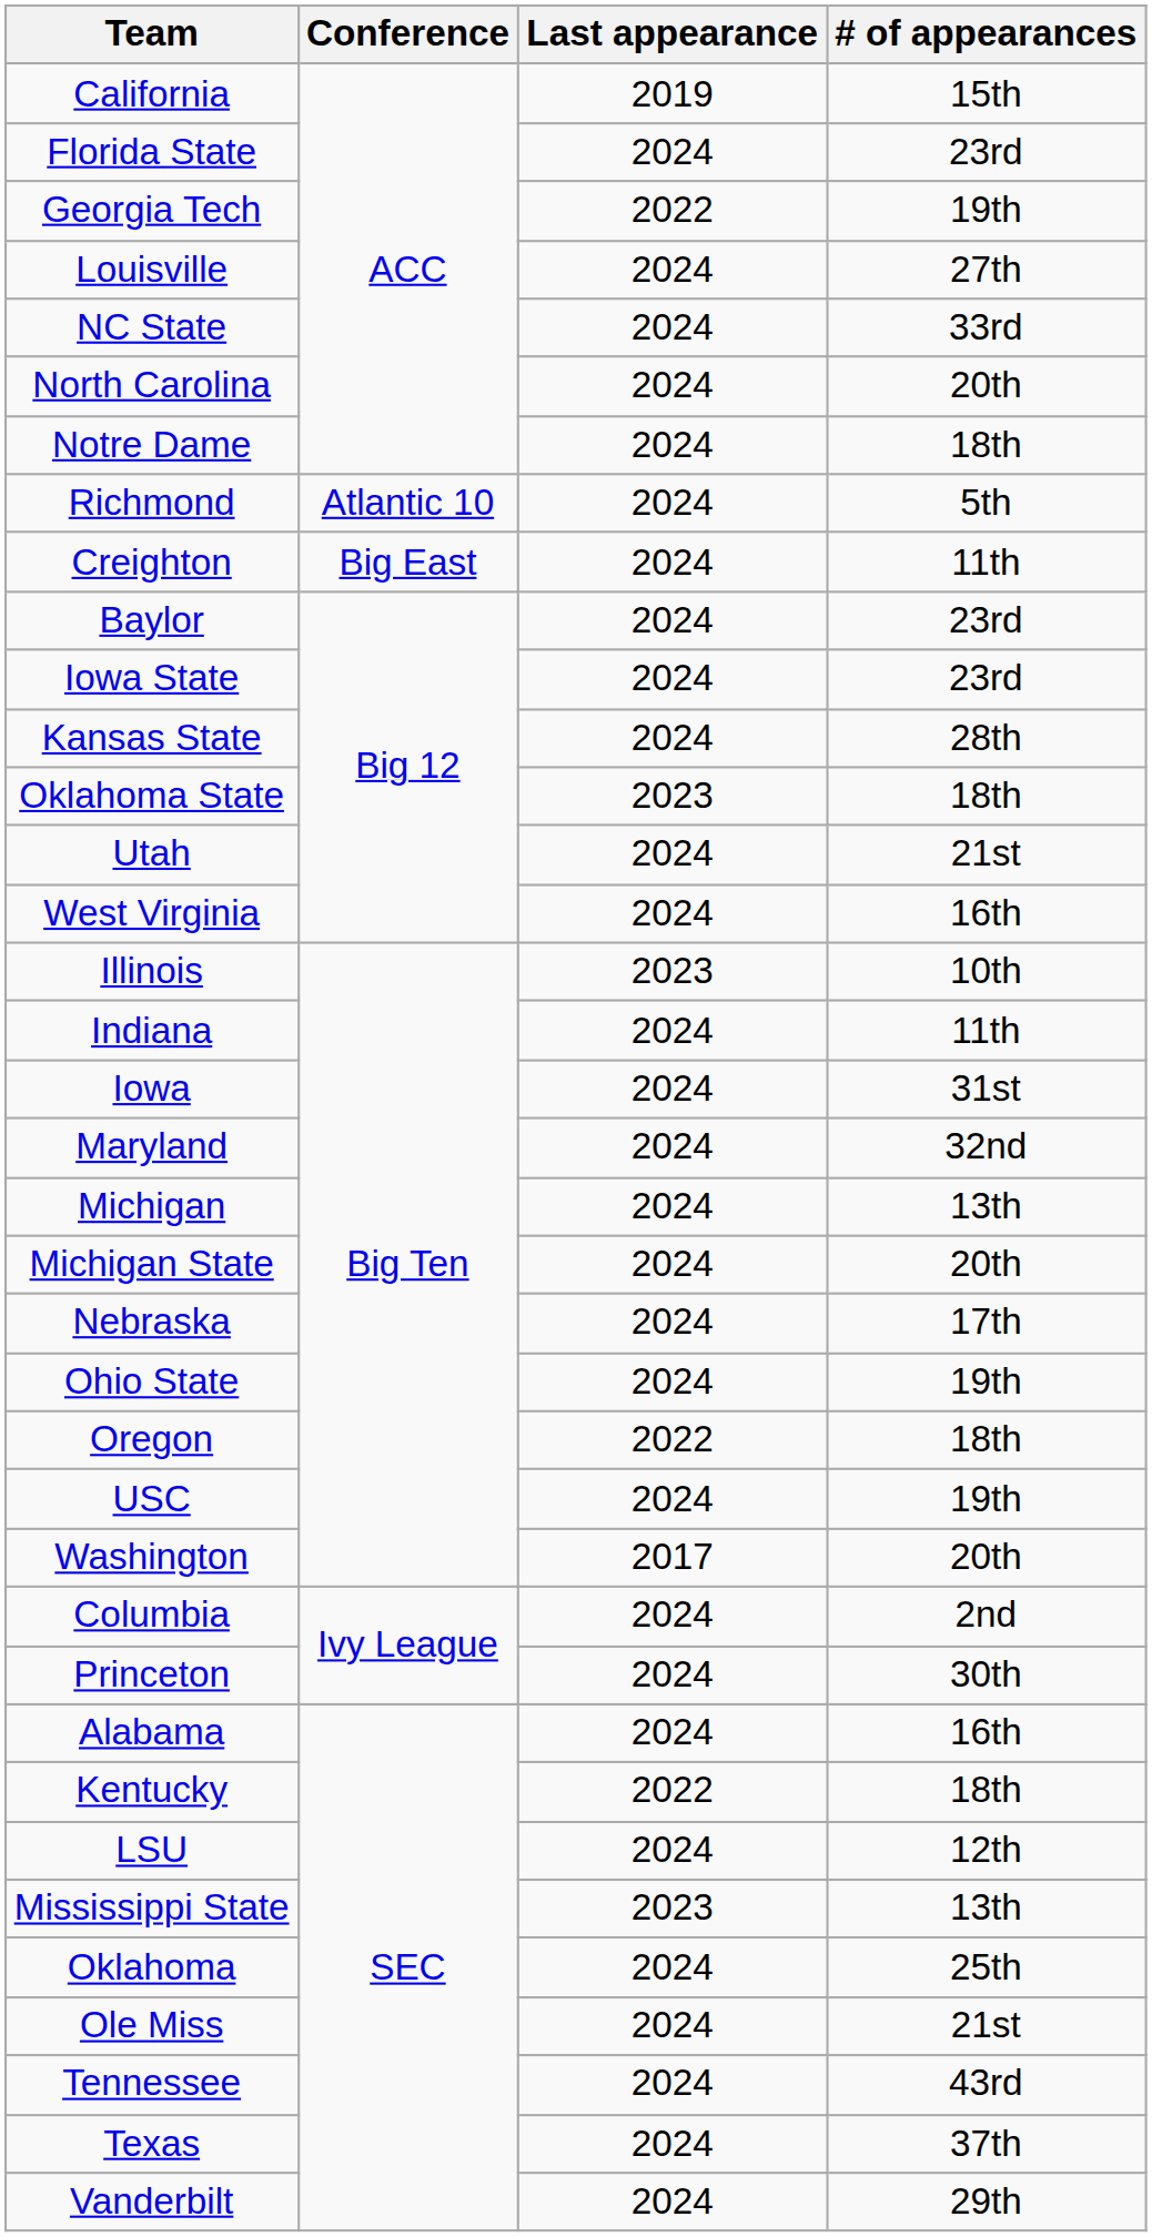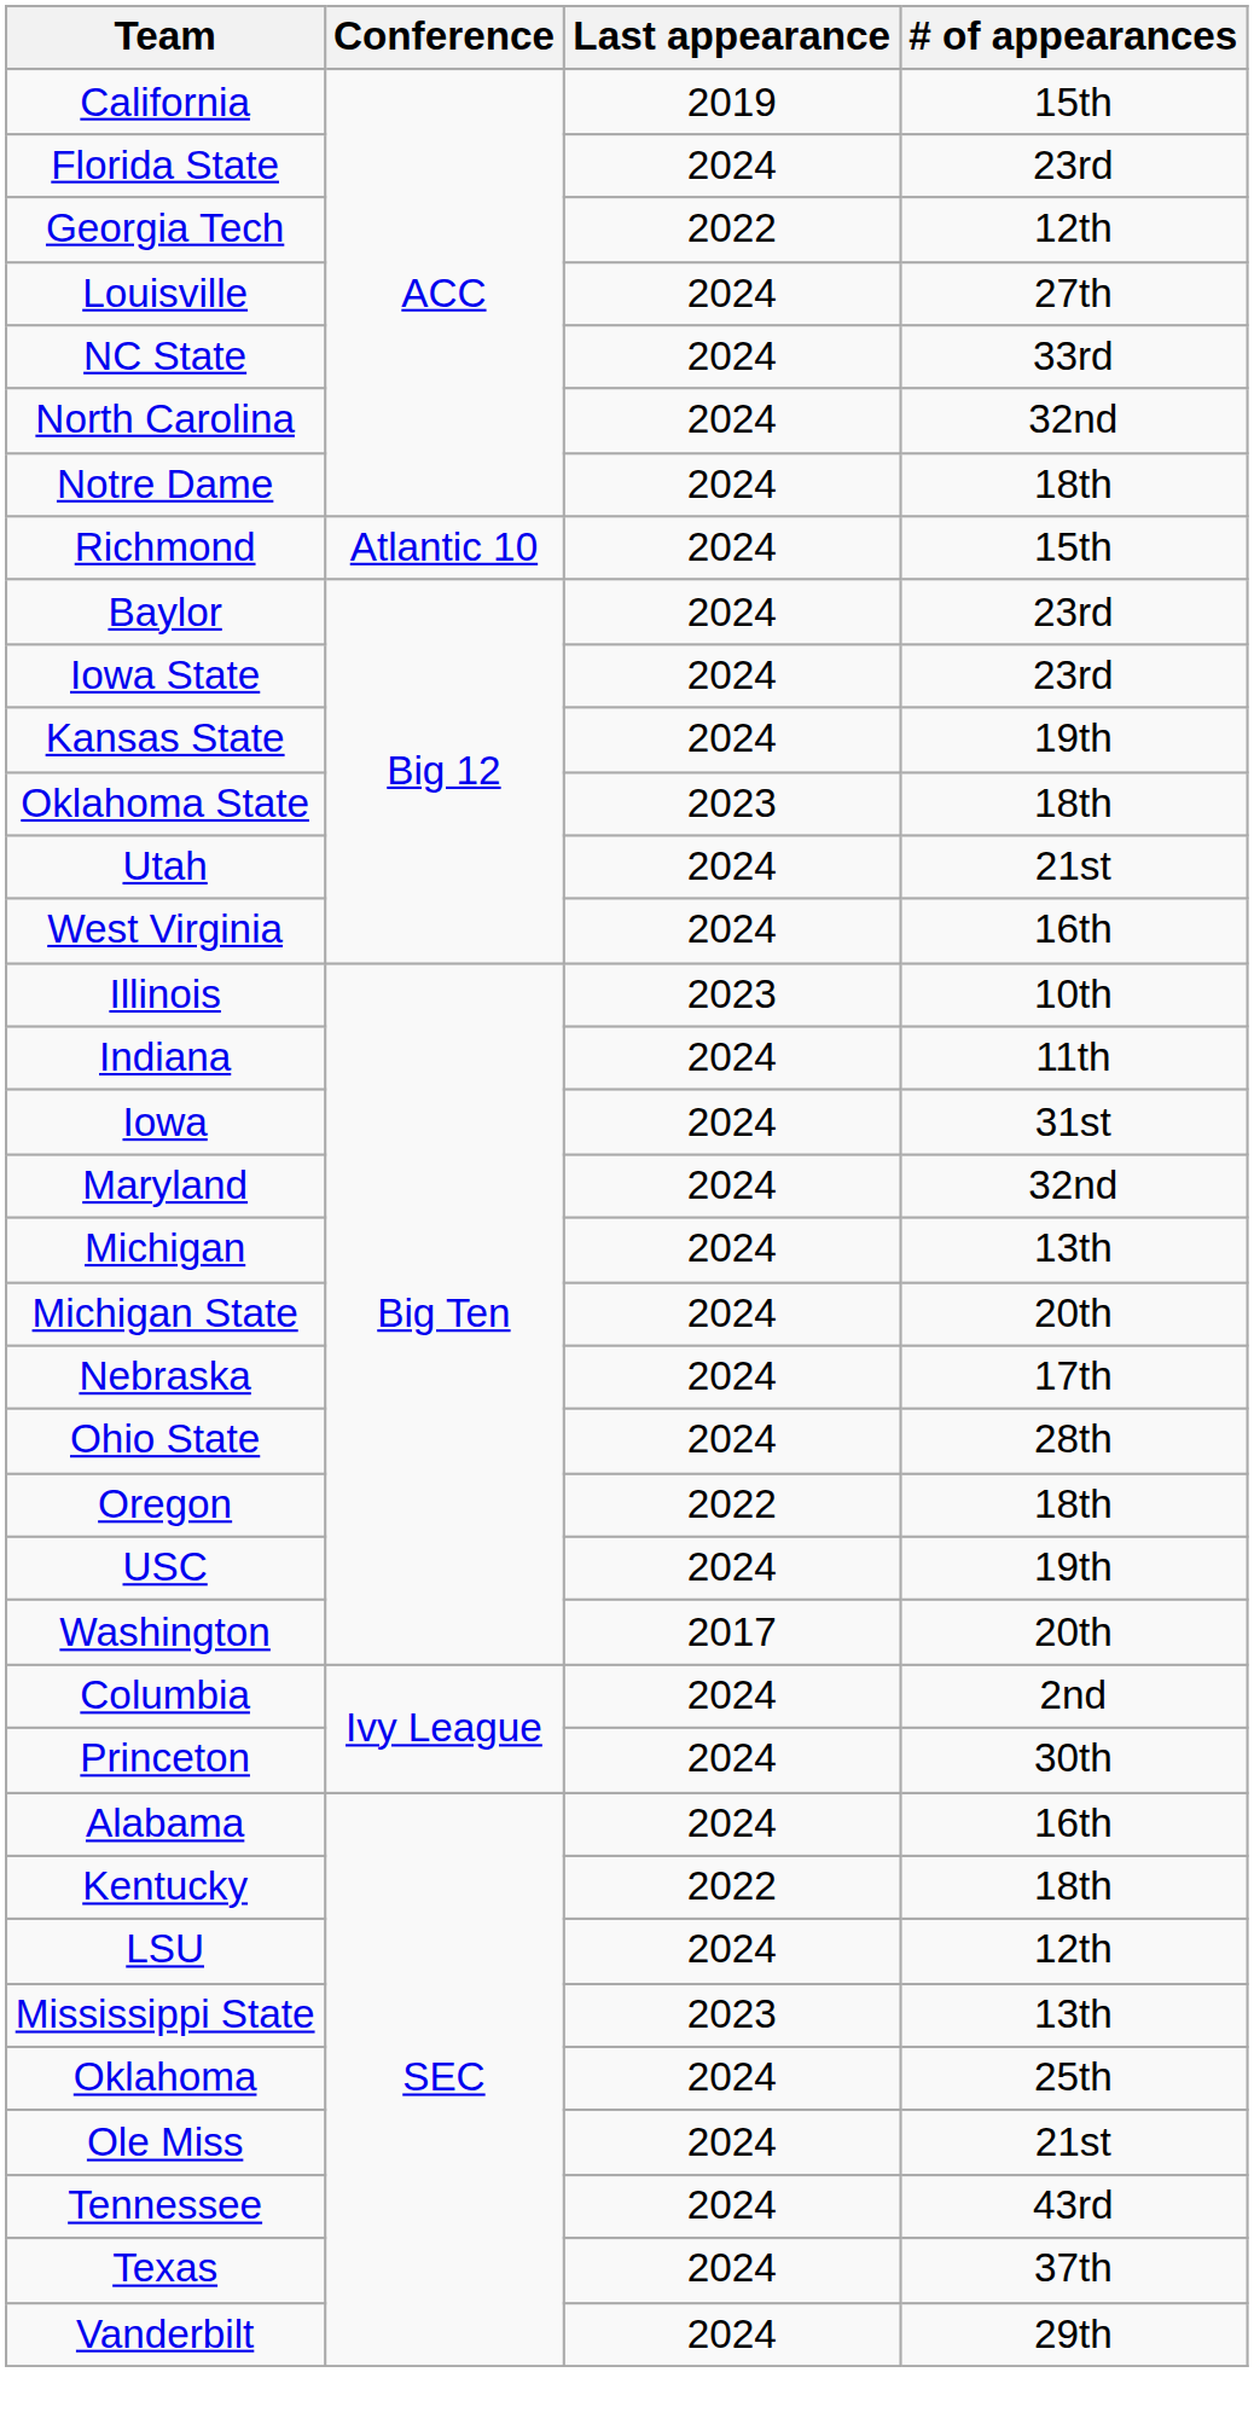 <table class="wikitable sortable" style="text-align:center;">
 <tr>
 <th>Team</th>
 <th>Conference</th>
 <th>Last appearance</th>
 <th># of appearances</th>
 </tr>
 <tr>
 <td><a href='#'>California</a></td>
 <td rowspan="7"><a href='#'>ACC</a></td>
 <td>2019</td>
 <td>15th</td>
 </tr>
 <tr>
 <td><a href='#'>Florida State</a></td>
 <td>2024</td>
 <td>23rd</td>
 </tr>
 <tr>
 <td><a href='#'>Georgia Tech</a></td>
 <td>2022</td>
-<td>19th</td>
+<td>12th</td>
 </tr>
 <tr>
 <td><a href='#'>Louisville</a></td>
 <td>2024</td>
 <td>27th</td>
 </tr>
 <tr>
 <td><a href='#'>NC State</a></td>
 <td>2024</td>
 <td>33rd</td>
 </tr>
 <tr>
 <td><a href='#'>North Carolina</a></td>
 <td>2024</td>
-<td>20th</td>
+<td>32nd</td>
 </tr>
 <tr>
 <td><a href='#'>Notre Dame</a></td>
 <td>2024</td>
 <td>18th</td>
 </tr>
 <tr>
 <td><a href='#'>Richmond</a></td>
 <td><a href='#'>Atlantic 10</a></td>
 <td>2024</td>
-<td>5th</td>
-</tr>
-<tr>
-<td><a href='#'>Creighton</a></td>
-<td><a href='#'>Big East</a></td>
-<td>2024</td>
-<td>11th</td>
+<td>15th</td>
 </tr>
 <tr>
 <td><a href='#'>Baylor</a></td>
 <td rowspan="6"><a href='#'>Big 12</a></td>
 <td>2024</td>
 <td>23rd</td>
 </tr>
 <tr>
 <td><a href='#'>Iowa State</a></td>
 <td>2024</td>
 <td>23rd</td>
 </tr>
 <tr>
 <td><a href='#'>Kansas State</a></td>
 <td>2024</td>
-<td>28th</td>
+<td>19th</td>
 </tr>
 <tr>
 <td><a href='#'>Oklahoma State</a></td>
 <td>2023</td>
 <td>18th</td>
 </tr>
 <tr>
 <td><a href='#'>Utah</a></td>
 <td>2024</td>
 <td>21st</td>
 </tr>
 <tr>
 <td><a href='#'>West Virginia</a></td>
 <td>2024</td>
 <td>16th</td>
 </tr>
 <tr>
 <td><a href='#'>Illinois</a></td>
 <td rowspan="11"><a href='#'>Big Ten</a></td>
 <td>2023</td>
 <td>10th</td>
 </tr>
 <tr>
 <td><a href='#'>Indiana</a></td>
 <td>2024</td>
 <td>11th</td>
 </tr>
 <tr>
 <td><a href='#'>Iowa</a></td>
 <td>2024</td>
 <td>31st</td>
 </tr>
 <tr>
 <td><a href='#'>Maryland</a></td>
 <td>2024</td>
 <td>32nd</td>
 </tr>
 <tr>
 <td><a href='#'>Michigan</a></td>
 <td>2024</td>
 <td>13th</td>
 </tr>
 <tr>
 <td><a href='#'>Michigan State</a></td>
 <td>2024</td>
 <td>20th</td>
 </tr>
 <tr>
 <td><a href='#'>Nebraska</a></td>
 <td>2024</td>
 <td>17th</td>
 </tr>
 <tr>
 <td><a href='#'>Ohio State</a></td>
 <td>2024</td>
-<td>19th</td>
+<td>28th</td>
 </tr>
 <tr>
 <td><a href='#'>Oregon</a></td>
 <td>2022</td>
 <td>18th</td>
 </tr>
 <tr>
 <td><a href='#'>USC</a></td>
 <td>2024</td>
 <td>19th</td>
 </tr>
 <tr>
 <td><a href='#'>Washington</a></td>
 <td>2017</td>
 <td>20th</td>
 </tr>
 <tr>
 <td><a href='#'>Columbia</a></td>
 <td rowspan="2"><a href='#'>Ivy League</a></td>
 <td>2024</td>
 <td>2nd</td>
 </tr>
 <tr>
 <td><a href='#'>Princeton</a></td>
 <td>2024</td>
 <td>30th</td>
 </tr>
 <tr>
 <td><a href='#'>Alabama</a></td>
 <td rowspan="9"><a href='#'>SEC</a></td>
 <td>2024</td>
 <td>16th</td>
 </tr>
 <tr>
 <td><a href='#'>Kentucky</a></td>
 <td>2022</td>
 <td>18th</td>
 </tr>
 <tr>
 <td><a href='#'>LSU</a></td>
 <td>2024</td>
 <td>12th</td>
 </tr>
 <tr>
 <td><a href='#'>Mississippi State</a></td>
 <td>2023</td>
 <td>13th</td>
 </tr>
 <tr>
 <td><a href='#'>Oklahoma</a></td>
 <td>2024</td>
 <td>25th</td>
 </tr>
 <tr>
 <td><a href='#'>Ole Miss</a></td>
 <td>2024</td>
 <td>21st</td>
 </tr>
 <tr>
 <td><a href='#'>Tennessee</a></td>
 <td>2024</td>
 <td>43rd</td>
 </tr>
 <tr>
 <td><a href='#'>Texas</a></td>
 <td>2024</td>
 <td>37th</td>
 </tr>
 <tr>
 <td><a href='#'>Vanderbilt</a></td>
 <td>2024</td>
 <td>29th</td>
 </tr>
 </table>
